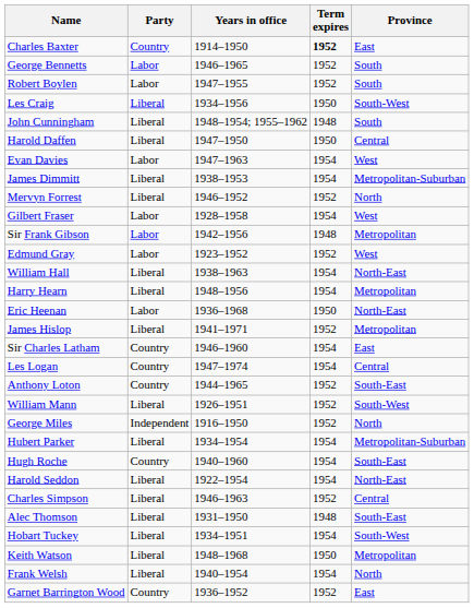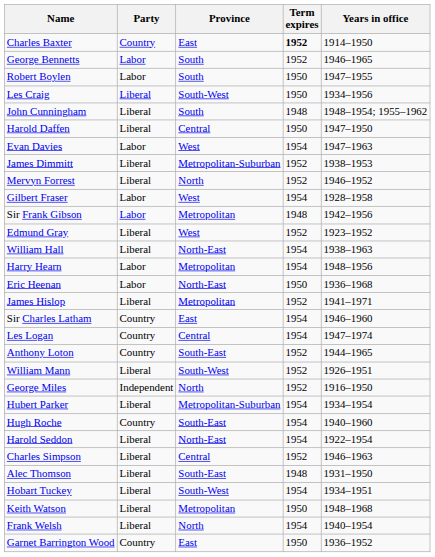 <table class="wikitable sortable">
 <tr>
 <th><strong>Name</strong></th>
 <th><strong>Party</strong></th>
+<th><strong>Province</strong></th>
+<th><strong>Term<br>expires</strong></th>
 <th><strong>Years in office</strong></th>
-<th><strong>Term<br>expires</strong></th>
-<th><strong>Province</strong></th>
 </tr>
 <tr>
 <td><a href='#'>Charles Baxter</a></td>
 <td><a href='#'>Country</a></td>
+<td><a href='#'>East</a></td>
+<td><strong>1952</strong></td>
 <td>1914–1950</td>
-<td><strong>1952</strong></td>
-<td><a href='#'>East</a></td>
 </tr>
 <tr>
 <td><a href='#'>George Bennetts</a></td>
 <td><a href='#'>Labor</a></td>
+<td><a href='#'>South</a></td>
+<td>1952</td>
 <td>1946–1965</td>
-<td>1952</td>
-<td><a href='#'>South</a></td>
 </tr>
 <tr>
 <td><a href='#'>Robert Boylen</a></td>
 <td>Labor</td>
+<td><a href='#'>South</a></td>
+<td>1950</td>
 <td>1947–1955</td>
-<td>1952</td>
-<td><a href='#'>South</a></td>
 </tr>
 <tr>
 <td><a href='#'>Les Craig</a></td>
 <td><a href='#'>Liberal</a></td>
+<td><a href='#'>South-West</a></td>
+<td>1950</td>
 <td>1934–1956</td>
-<td>1950</td>
-<td><a href='#'>South-West</a></td>
 </tr>
 <tr>
 <td><a href='#'>John Cunningham</a></td>
 <td>Liberal</td>
+<td><a href='#'>South</a></td>
+<td>1948</td>
 <td>1948–1954; 1955–1962</td>
-<td>1948</td>
-<td><a href='#'>South</a></td>
 </tr>
 <tr>
 <td><a href='#'>Harold Daffen</a></td>
 <td>Liberal</td>
+<td><a href='#'>Central</a></td>
+<td>1950</td>
 <td>1947–1950</td>
-<td>1950</td>
-<td><a href='#'>Central</a></td>
 </tr>
 <tr>
 <td><a href='#'>Evan Davies</a></td>
 <td>Labor</td>
+<td><a href='#'>West</a></td>
+<td>1954</td>
 <td>1947–1963</td>
-<td>1954</td>
-<td><a href='#'>West</a></td>
 </tr>
 <tr>
 <td><a href='#'>James Dimmitt</a></td>
 <td>Liberal</td>
+<td><a href='#'>Metropolitan-Suburban</a></td>
+<td>1952</td>
 <td>1938–1953</td>
-<td>1954</td>
-<td><a href='#'>Metropolitan-Suburban</a></td>
 </tr>
 <tr>
 <td><a href='#'>Mervyn Forrest</a></td>
 <td>Liberal</td>
+<td><a href='#'>North</a></td>
+<td>1952</td>
 <td>1946–1952</td>
-<td>1952</td>
-<td><a href='#'>North</a></td>
 </tr>
 <tr>
 <td><a href='#'>Gilbert Fraser</a></td>
 <td>Labor</td>
+<td><a href='#'>West</a></td>
+<td>1954</td>
 <td>1928–1958</td>
-<td>1954</td>
-<td><a href='#'>West</a></td>
 </tr>
 <tr>
 <td>Sir <a href='#'>Frank Gibson</a></td>
 <td><a href='#'>Labor</a></td>
+<td><a href='#'>Metropolitan</a></td>
+<td>1948</td>
 <td>1942–1956</td>
-<td>1948</td>
-<td><a href='#'>Metropolitan</a></td>
 </tr>
 <tr>
 <td><a href='#'>Edmund Gray</a></td>
-<td>Labor</td>
+<td>Liberal</td>
+<td><a href='#'>West</a></td>
+<td>1952</td>
 <td>1923–1952</td>
-<td>1952</td>
-<td><a href='#'>West</a></td>
 </tr>
 <tr>
 <td><a href='#'>William Hall</a></td>
 <td>Liberal</td>
+<td><a href='#'>North-East</a></td>
+<td>1954</td>
 <td>1938–1963</td>
-<td>1954</td>
-<td><a href='#'>North-East</a></td>
 </tr>
 <tr>
 <td><a href='#'>Harry Hearn</a></td>
-<td>Liberal</td>
+<td>Labor</td>
+<td><a href='#'>Metropolitan</a></td>
+<td>1954</td>
 <td>1948–1956</td>
-<td>1954</td>
-<td><a href='#'>Metropolitan</a></td>
 </tr>
 <tr>
 <td><a href='#'>Eric Heenan</a></td>
 <td>Labor</td>
+<td><a href='#'>North-East</a></td>
+<td>1950</td>
 <td>1936–1968</td>
-<td>1950</td>
-<td><a href='#'>North-East</a></td>
 </tr>
 <tr>
 <td><a href='#'>James Hislop</a></td>
 <td>Liberal</td>
+<td><a href='#'>Metropolitan</a></td>
+<td>1952</td>
 <td>1941–1971</td>
-<td>1952</td>
-<td><a href='#'>Metropolitan</a></td>
 </tr>
 <tr>
 <td>Sir <a href='#'>Charles Latham</a></td>
 <td>Country</td>
+<td><a href='#'>East</a></td>
+<td>1954</td>
 <td>1946–1960</td>
-<td>1954</td>
-<td><a href='#'>East</a></td>
 </tr>
 <tr>
 <td><a href='#'>Les Logan</a></td>
 <td>Country</td>
+<td><a href='#'>Central</a></td>
+<td>1954</td>
 <td>1947–1974</td>
-<td>1954</td>
-<td><a href='#'>Central</a></td>
 </tr>
 <tr>
 <td><a href='#'>Anthony Loton</a></td>
 <td>Country</td>
+<td><a href='#'>South-East</a></td>
+<td>1952</td>
 <td>1944–1965</td>
-<td>1952</td>
-<td><a href='#'>South-East</a></td>
 </tr>
 <tr>
 <td><a href='#'>William Mann</a></td>
 <td>Liberal</td>
+<td><a href='#'>South-West</a></td>
+<td>1952</td>
 <td>1926–1951</td>
-<td>1952</td>
-<td><a href='#'>South-West</a></td>
 </tr>
 <tr>
 <td><a href='#'>George Miles</a></td>
 <td>Independent</td>
+<td><a href='#'>North</a></td>
+<td>1952</td>
 <td>1916–1950</td>
-<td>1952</td>
-<td><a href='#'>North</a></td>
 </tr>
 <tr>
 <td><a href='#'>Hubert Parker</a></td>
 <td>Liberal</td>
+<td><a href='#'>Metropolitan-Suburban</a></td>
+<td>1954</td>
 <td>1934–1954</td>
-<td>1954</td>
-<td><a href='#'>Metropolitan-Suburban</a></td>
 </tr>
 <tr>
 <td><a href='#'>Hugh Roche</a></td>
 <td>Country</td>
+<td><a href='#'>South-East</a></td>
+<td>1954</td>
 <td>1940–1960</td>
-<td>1954</td>
-<td><a href='#'>South-East</a></td>
 </tr>
 <tr>
 <td><a href='#'>Harold Seddon</a></td>
 <td>Liberal</td>
+<td><a href='#'>North-East</a></td>
+<td>1954</td>
 <td>1922–1954</td>
-<td>1954</td>
-<td><a href='#'>North-East</a></td>
 </tr>
 <tr>
 <td><a href='#'>Charles Simpson</a></td>
 <td>Liberal</td>
+<td><a href='#'>Central</a></td>
+<td>1952</td>
 <td>1946–1963</td>
-<td>1952</td>
-<td><a href='#'>Central</a></td>
 </tr>
 <tr>
 <td><a href='#'>Alec Thomson</a></td>
 <td>Liberal</td>
+<td><a href='#'>South-East</a></td>
+<td>1948</td>
 <td>1931–1950</td>
-<td>1948</td>
-<td><a href='#'>South-East</a></td>
 </tr>
 <tr>
 <td><a href='#'>Hobart Tuckey</a></td>
 <td>Liberal</td>
+<td><a href='#'>South-West</a></td>
+<td>1954</td>
 <td>1934–1951</td>
-<td>1954</td>
-<td><a href='#'>South-West</a></td>
 </tr>
 <tr>
 <td><a href='#'>Keith Watson</a></td>
 <td>Liberal</td>
+<td><a href='#'>Metropolitan</a></td>
+<td>1950</td>
 <td>1948–1968</td>
-<td>1950</td>
-<td><a href='#'>Metropolitan</a></td>
 </tr>
 <tr>
 <td><a href='#'>Frank Welsh</a></td>
 <td>Liberal</td>
+<td><a href='#'>North</a></td>
+<td>1954</td>
 <td>1940–1954</td>
-<td>1954</td>
-<td><a href='#'>North</a></td>
 </tr>
 <tr>
 <td><a href='#'>Garnet Barrington Wood</a></td>
 <td>Country</td>
+<td><a href='#'>East</a></td>
+<td>1950</td>
 <td>1936–1952</td>
-<td>1952</td>
-<td><a href='#'>East</a></td>
 </tr>
 </table>
